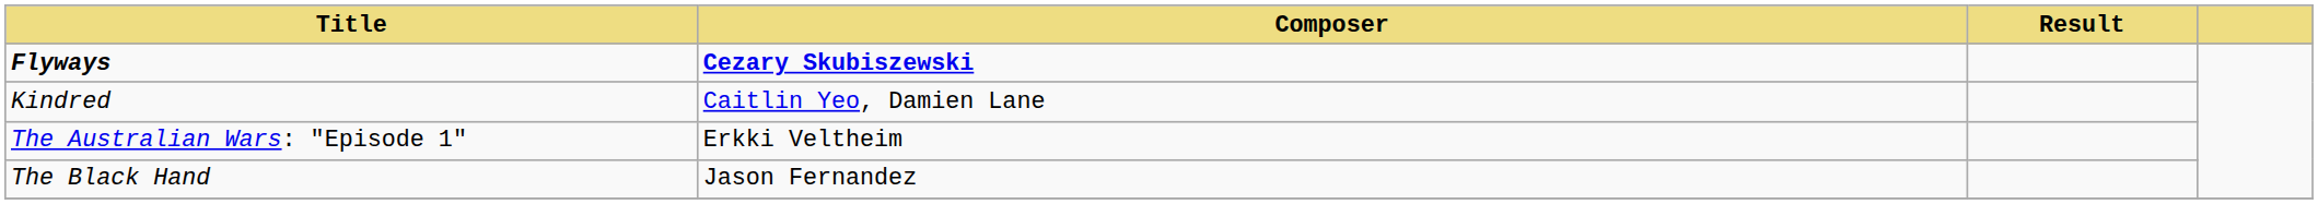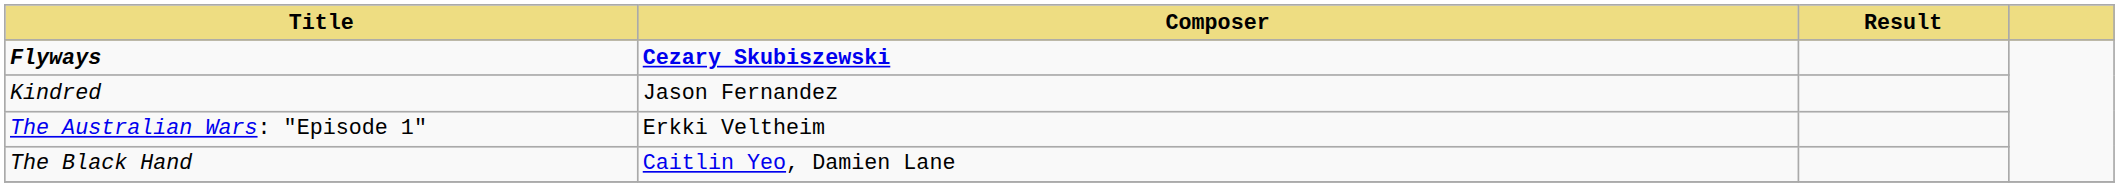 <table class="wikitable" width=100%>
 <tr>
 <th style="width:30%;background:#EEDD82;">Title</th>
 <th style="width:55%;background:#EEDD82;">Composer</th>
 <th style="width:10%;background:#EEDD82;">Result</th>
 <th style="width:5%;background:#EEDD82;"></th>
 </tr>
 <tr>
 <td><strong><em>Flyways</em></strong></td>
 <td><strong><a href='#'>Cezary Skubiszewski</a></strong></td>
 <td></td>
 <td rowspan="4"><br></td>
 </tr>
 <tr>
 <td><em>Kindred</em></td>
-<td><a href='#'>Caitlin Yeo</a>, Damien Lane</td>
+<td>Jason Fernandez</td>
 <td></td>
 </tr>
 <tr>
 <td><em><a href='#'>The Australian Wars</a></em>: "Episode 1"</td>
 <td>Erkki Veltheim</td>
 <td></td>
 </tr>
 <tr>
 <td><em>The Black Hand</em></td>
-<td>Jason Fernandez</td>
+<td><a href='#'>Caitlin Yeo</a>, Damien Lane</td>
 <td></td>
 </tr>
 <tr>
 </tr>
 </table>
